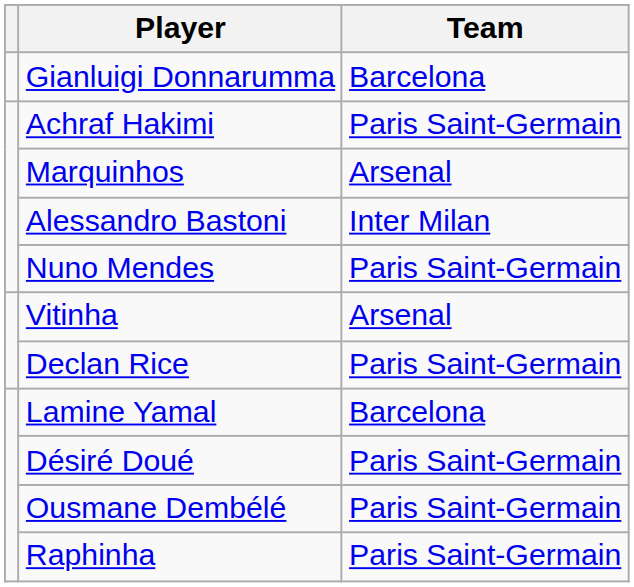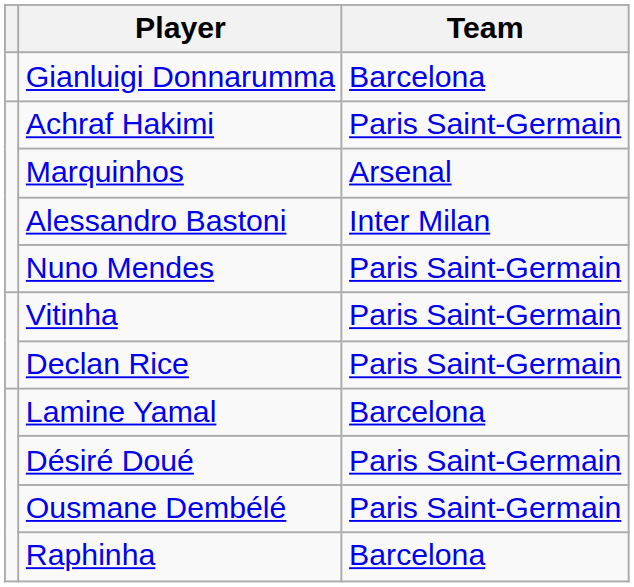 <table class="wikitable" style="text-align:center">
 <tr>
 <th></th>
 <th>Player</th>
 <th>Team</th>
 </tr>
 <tr>
 <td></td>
 <td align=left> <a href='#'>Gianluigi Donnarumma</a></td>
 <td align=left> <a href='#'>Barcelona</a></td>
 </tr>
 <tr>
 <td rowspan=4></td>
 <td align=left> <a href='#'>Achraf Hakimi</a></td>
 <td align=left> <a href='#'>Paris Saint-Germain</a></td>
 </tr>
 <tr>
 <td align=left> <a href='#'>Marquinhos</a></td>
 <td align=left> <a href='#'>Arsenal</a></td>
 </tr>
 <tr>
 <td align=left> <a href='#'>Alessandro Bastoni</a></td>
 <td align=left> <a href='#'>Inter Milan</a></td>
 </tr>
 <tr>
 <td align=left> <a href='#'>Nuno Mendes</a></td>
 <td align=left> <a href='#'>Paris Saint-Germain</a></td>
 </tr>
 <tr>
 <td rowspan=2></td>
 <td align=left> <a href='#'>Vitinha</a></td>
-<td align=left> <a href='#'>Arsenal</a></td>
+<td align=left> <a href='#'>Paris Saint-Germain</a></td>
 </tr>
 <tr>
 <td align=left> <a href='#'>Declan Rice</a></td>
 <td align=left> <a href='#'>Paris Saint-Germain</a></td>
 </tr>
 <tr>
 <td rowspan=4></td>
 <td align=left> <a href='#'>Lamine Yamal</a></td>
 <td align=left> <a href='#'>Barcelona</a></td>
 </tr>
 <tr>
 <td align=left> <a href='#'>Désiré Doué</a></td>
 <td align=left> <a href='#'>Paris Saint-Germain</a></td>
 </tr>
 <tr>
 <td align=left> <a href='#'>Ousmane Dembélé</a></td>
 <td align=left> <a href='#'>Paris Saint-Germain</a></td>
 </tr>
 <tr>
 <td align=left> <a href='#'>Raphinha</a></td>
-<td align=left> <a href='#'>Paris Saint-Germain</a></td>
+<td align=left> <a href='#'>Barcelona</a></td>
 </tr>
 </table>
